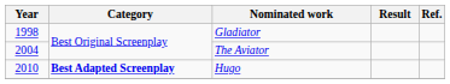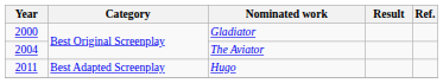 <table class=wikitable>
 <tr>
 <th scope="col" style="width:5em;">Year</th>
 <th scope="col" style="width:26em;">Category</th>
 <th scope="col" style="width:25em;">Nominated work</th>
 <th scope="col" style="width:5em;">Result</th>
 <th>Ref.</th>
 </tr>
 <tr>
-<td style="text-align:center;"><a href='#'>1998</a></td>
+<td style="text-align:center;"><a href='#'>2000</a></td>
 <td rowspan=2><a href='#'>Best Original Screenplay</a></td>
 <td><em><a href='#'>Gladiator</a></em></td>
 <td></td>
 <td></td>
 </tr>
 <tr>
 <td style="text-align:center;"><a href='#'>2004</a></td>
 <td><em><a href='#'>The Aviator</a></em></td>
 <td></td>
 <td></td>
 </tr>
 <tr>
-<td style="text-align:center;"><a href='#'>2010</a></td>
-<td><strong><a href='#'>Best Adapted Screenplay</a></strong></td>
+<td style="text-align:center;"><a href='#'>2011</a></td>
+<td><a href='#'>Best Adapted Screenplay</a></td>
 <td><em><a href='#'>Hugo</a></em></td>
 <td></td>
 <td></td>
 </tr>
 <tr>
 </tr>
 </table>
